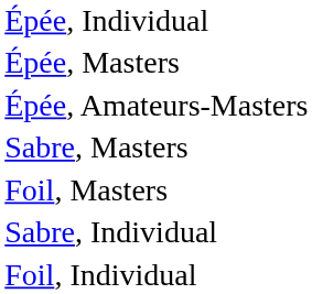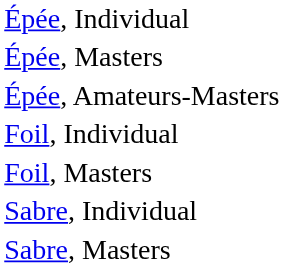 <table>
 <tr valign="top">
 <td><a href='#'>Épée</a>, Individual<br></td>
 <td></td>
 <td></td>
 <td></td>
 </tr>
 <tr valign="top">
 <td><a href='#'>Épée</a>, Masters<br></td>
 <td></td>
 <td></td>
 <td></td>
 </tr>
 <tr valign="top">
 <td><a href='#'>Épée</a>, Amateurs-Masters<br></td>
 <td></td>
 <td></td>
 <td></td>
 </tr>
 <tr valign="top">
-<td><a href='#'>Sabre</a>, Masters<br></td>
+<td><a href='#'>Foil</a>, Individual<br></td>
 <td></td>
 <td></td>
 <td></td>
 </tr>
 <tr valign="top">
 <td><a href='#'>Foil</a>, Masters<br></td>
 <td></td>
 <td></td>
 <td></td>
 </tr>
 <tr valign="top">
 <td><a href='#'>Sabre</a>, Individual<br></td>
 <td></td>
 <td></td>
 <td></td>
 </tr>
 <tr valign="top">
-<td><a href='#'>Foil</a>, Individual<br></td>
+<td><a href='#'>Sabre</a>, Masters<br></td>
 <td></td>
 <td></td>
 <td></td>
 </tr>
 </table>
